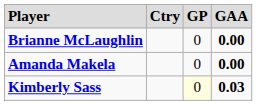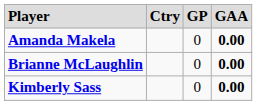 <table class="wikitable">
 <tr align="center" style="font-weight:bold; background-color:#dddddd;" |>
 <td align="left">Player</td>
 <td>Ctry</td>
 <td>GP</td>
 <td>GAA</td>
 </tr>
 <tr align="center">
-<td align="left"><strong><a href='#'>Brianne McLaughlin</a></strong></td>
+<td align="left"><strong><a href='#'>Amanda Makela</a></strong></td>
 <td></td>
 <td>0</td>
 <td><strong>0.00</strong></td>
 </tr>
 <tr align="center">
-<td align="left"><strong><a href='#'>Amanda Makela</a></strong></td>
+<td align="left"><strong><a href='#'>Brianne McLaughlin</a></strong></td>
 <td></td>
 <td>0</td>
 <td><strong>0.00</strong></td>
 </tr>
 <tr align="center">
 <td align="left"><strong><a href='#'>Kimberly Sass</a></strong></td>
 <td></td>
-<td style="background: lightyellow;">0</td>
-<td><strong>0.03</strong></td>
+<td>0</td>
+<td><strong>0.00</strong></td>
 </tr>
 </table>
